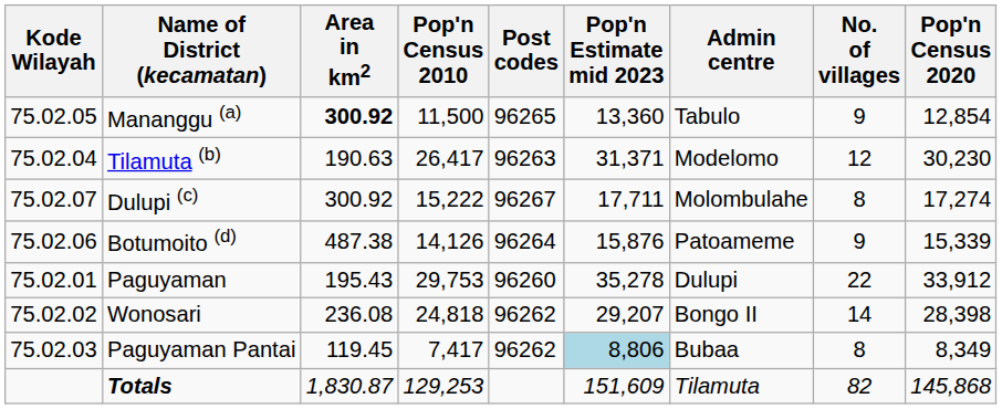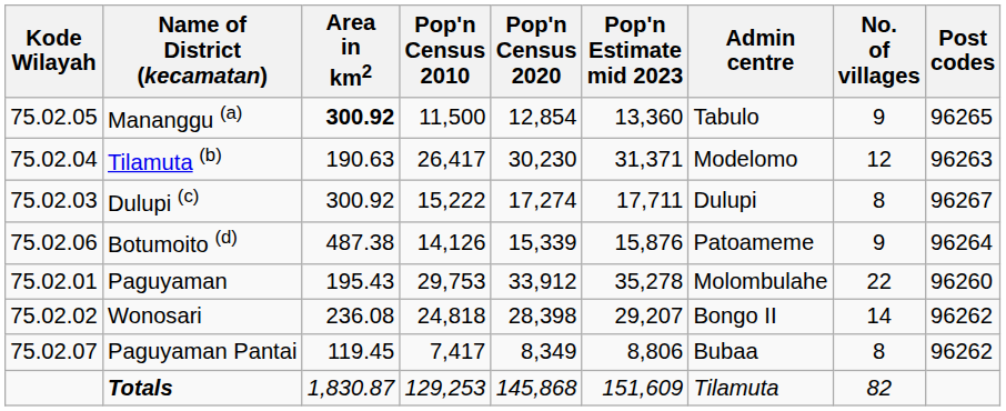 <table class="sortable wikitable">
 <tr>
 <th>Kode <br>Wilayah</th>
 <th>Name of<br>District<br>(<em>kecamatan</em>)</th>
 <th>Area <br>in <br>km<sup>2</sup></th>
 <th>Pop'n<br>Census<br>2010</th>
-<th>Post<br>codes</th>
+<th>Pop'n<br>Census<br>2020</th>
 <th>Pop'n<br>Estimate<br>mid 2023</th>
 <th>Admin<br>centre</th>
 <th>No.<br>of<br>villages</th>
-<th>Pop'n<br>Census<br>2020</th>
+<th>Post<br>codes</th>
 </tr>
 <tr>
 <td>75.02.05</td>
 <td>Mananggu <sup>(a)</sup></td>
 <td align="right"><strong>300.92</strong></td>
 <td align="right">11,500</td>
-<td>96265</td>
+<td align="right">12,854</td>
 <td align="right">13,360</td>
 <td>Tabulo</td>
 <td align="center">9</td>
-<td align="right">12,854</td>
+<td>96265</td>
 </tr>
 <tr>
 <td>75.02.04</td>
 <td><a href='#'>Tilamuta</a> <sup>(b)</sup></td>
 <td align="right">190.63</td>
 <td align="right">26,417</td>
-<td>96263</td>
+<td align="right">30,230</td>
 <td align="right">31,371</td>
 <td>Modelomo</td>
 <td align="center">12</td>
-<td align="right">30,230</td>
+<td>96263</td>
 </tr>
 <tr>
-<td>75.02.07</td>
+<td>75.02.03</td>
 <td>Dulupi <sup>(c)</sup></td>
 <td align="right">300.92</td>
 <td align="right">15,222</td>
+<td align="right">17,274</td>
+<td align="right">17,711</td>
+<td>Dulupi</td>
+<td align="center">8</td>
 <td>96267</td>
-<td align="right">17,711</td>
-<td>Molombulahe</td>
-<td align="center">8</td>
-<td align="right">17,274</td>
 </tr>
 <tr>
 <td>75.02.06</td>
 <td>Botumoito <sup>(d)</sup></td>
 <td align="right">487.38</td>
 <td align="right">14,126</td>
-<td>96264</td>
+<td align="right">15,339</td>
 <td align="right">15,876</td>
 <td>Patoameme</td>
 <td align="center">9</td>
-<td align="right">15,339</td>
+<td>96264</td>
 </tr>
 <tr>
 <td>75.02.01</td>
 <td>Paguyaman</td>
 <td align="right">195.43</td>
 <td align="right">29,753</td>
+<td align="right">33,912</td>
+<td align="right">35,278</td>
+<td>Molombulahe</td>
+<td align="center">22</td>
 <td>96260</td>
-<td align="right">35,278</td>
-<td>Dulupi</td>
-<td align="center">22</td>
-<td align="right">33,912</td>
 </tr>
 <tr>
 <td>75.02.02</td>
 <td>Wonosari</td>
 <td align="right">236.08</td>
 <td align="right">24,818</td>
-<td>96262</td>
+<td align="right">28,398</td>
 <td align="right">29,207</td>
 <td>Bongo II</td>
 <td align="center">14</td>
-<td align="right">28,398</td>
+<td>96262</td>
 </tr>
 <tr>
-<td>75.02.03</td>
+<td>75.02.07</td>
 <td>Paguyaman Pantai</td>
 <td align="right">119.45</td>
 <td align="right">7,417</td>
-<td>96262</td>
-<td align="right" style="background: lightblue;">8,806</td>
+<td align="right">8,349</td>
+<td align="right">8,806</td>
 <td>Bubaa</td>
 <td align="center">8</td>
-<td align="right">8,349</td>
+<td>96262</td>
 </tr>
 <tr>
 <td></td>
 <td><strong><em>Totals</em></strong></td>
 <td align="right"><em>1,830.87</em></td>
 <td align="right"><em>129,253</em></td>
-<td></td>
+<td align="right"><em>145,868</em></td>
 <td align="right"><em>151,609</em></td>
 <td><em>Tilamuta</em></td>
 <td align="center"><em>82</em></td>
-<td align="right"><em>145,868</em></td>
+<td></td>
 </tr>
 </table>
